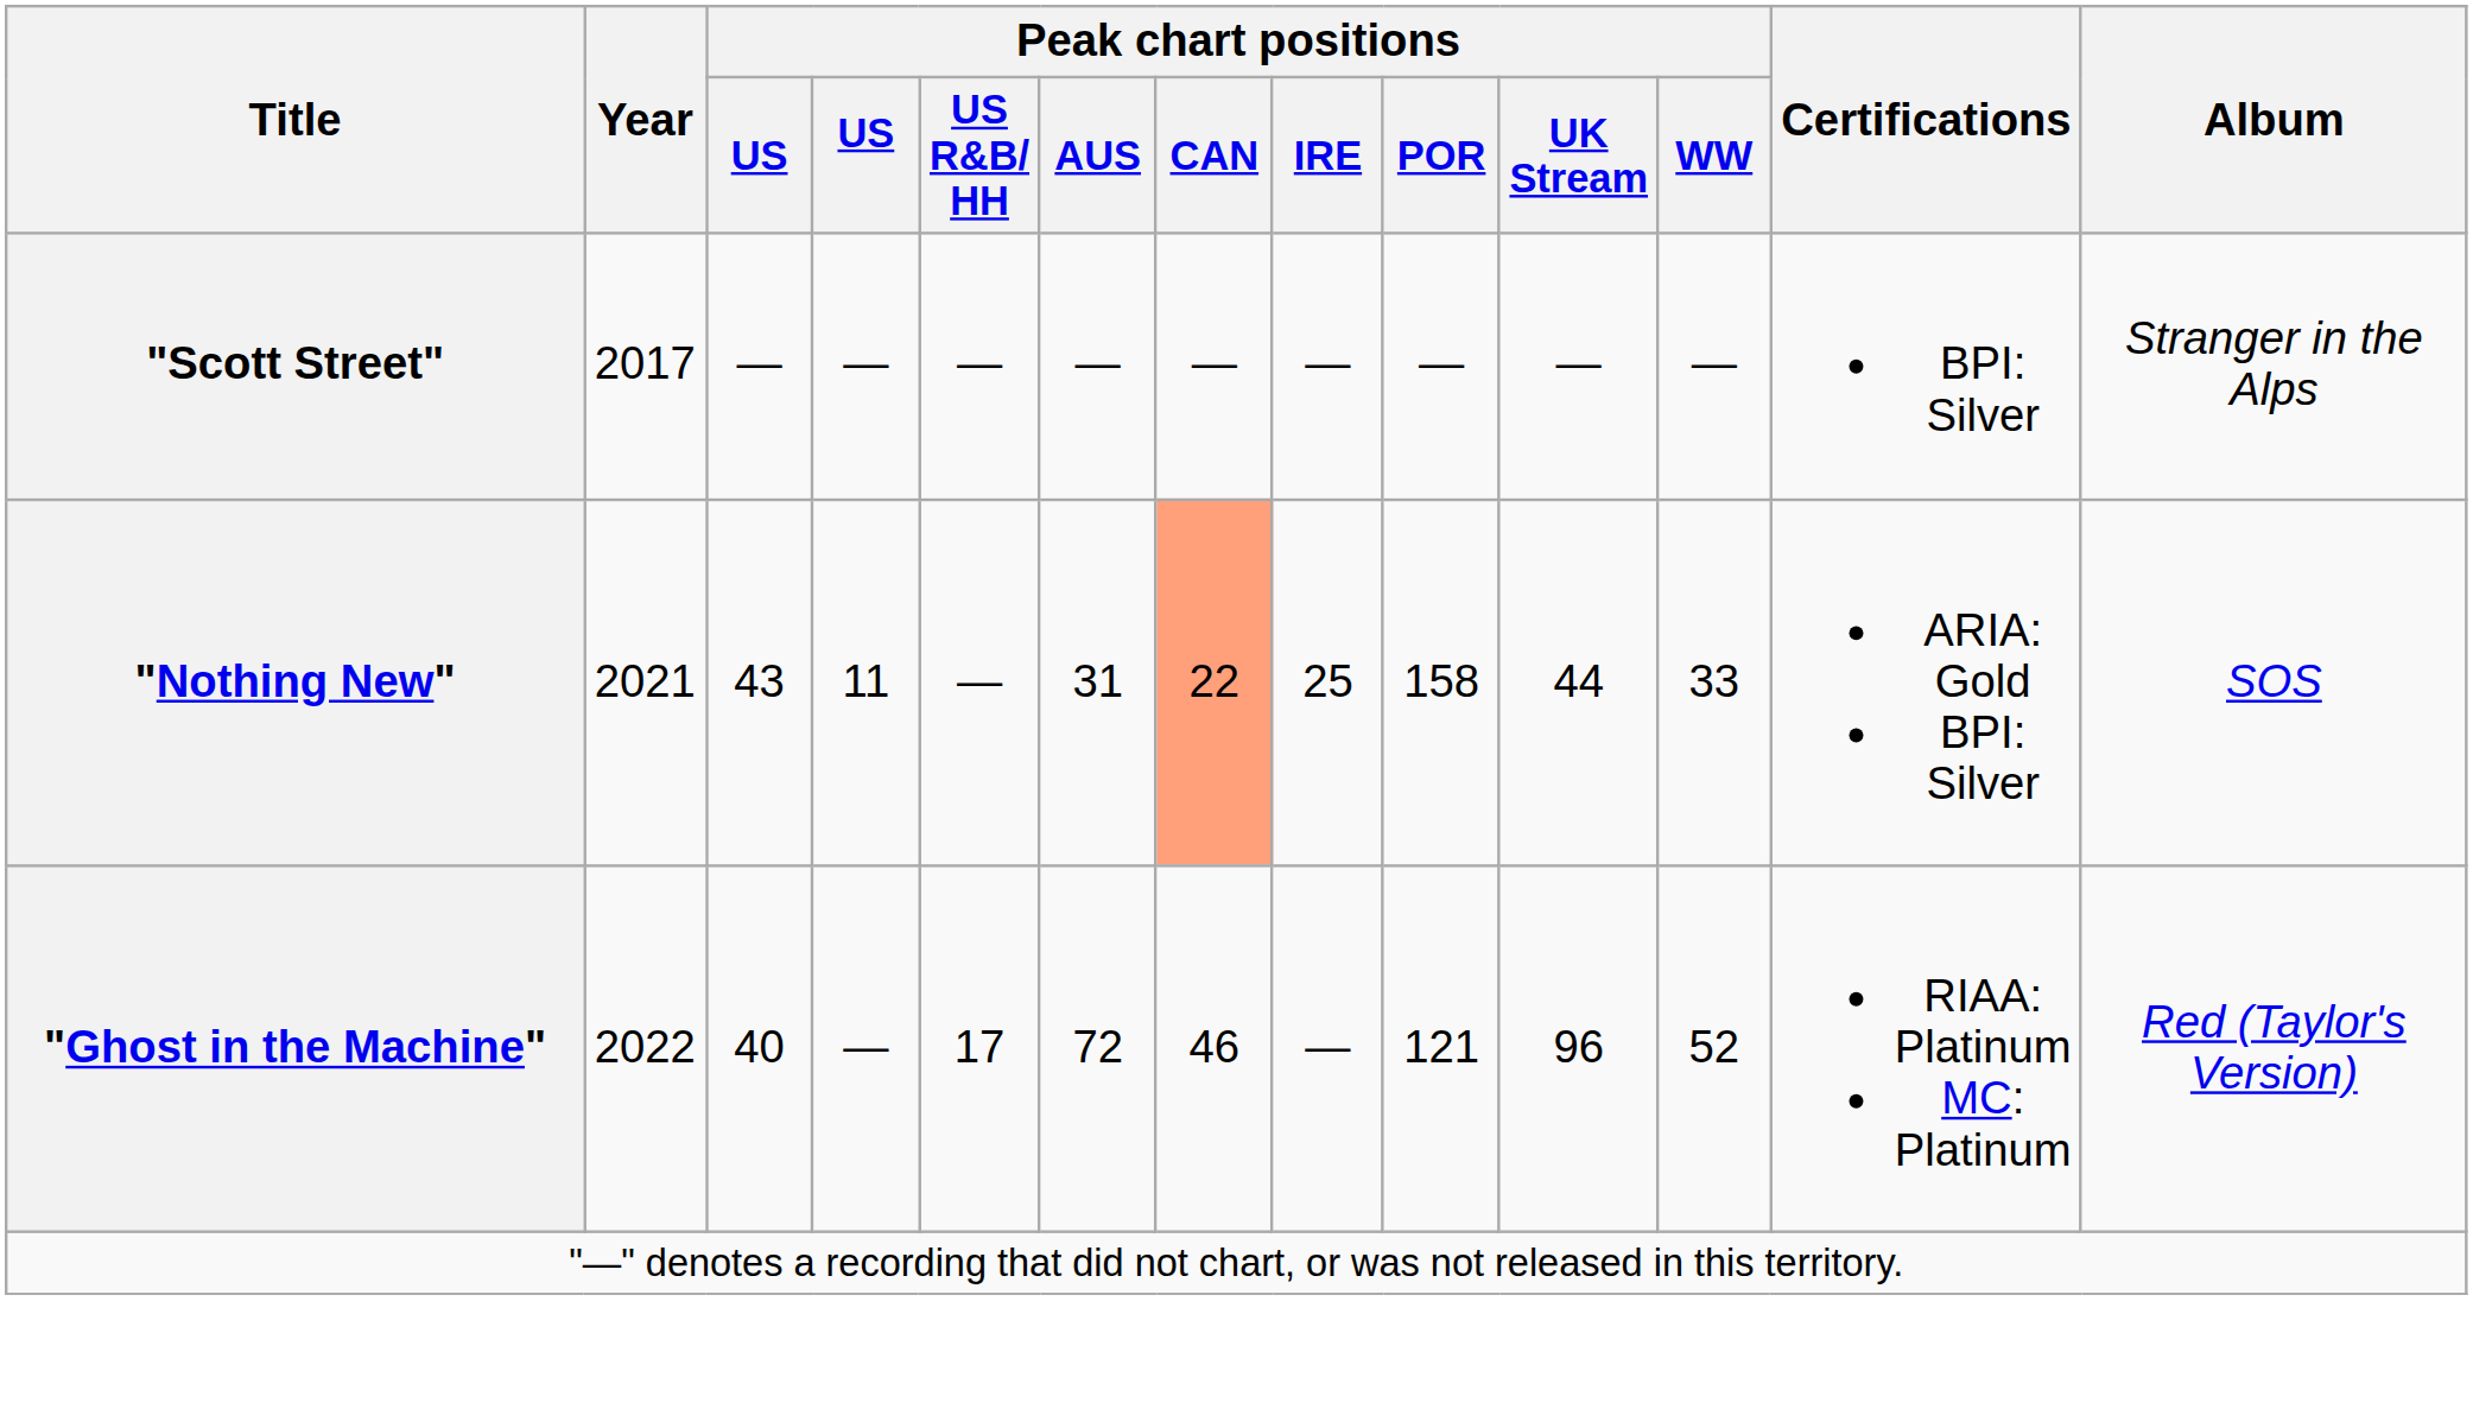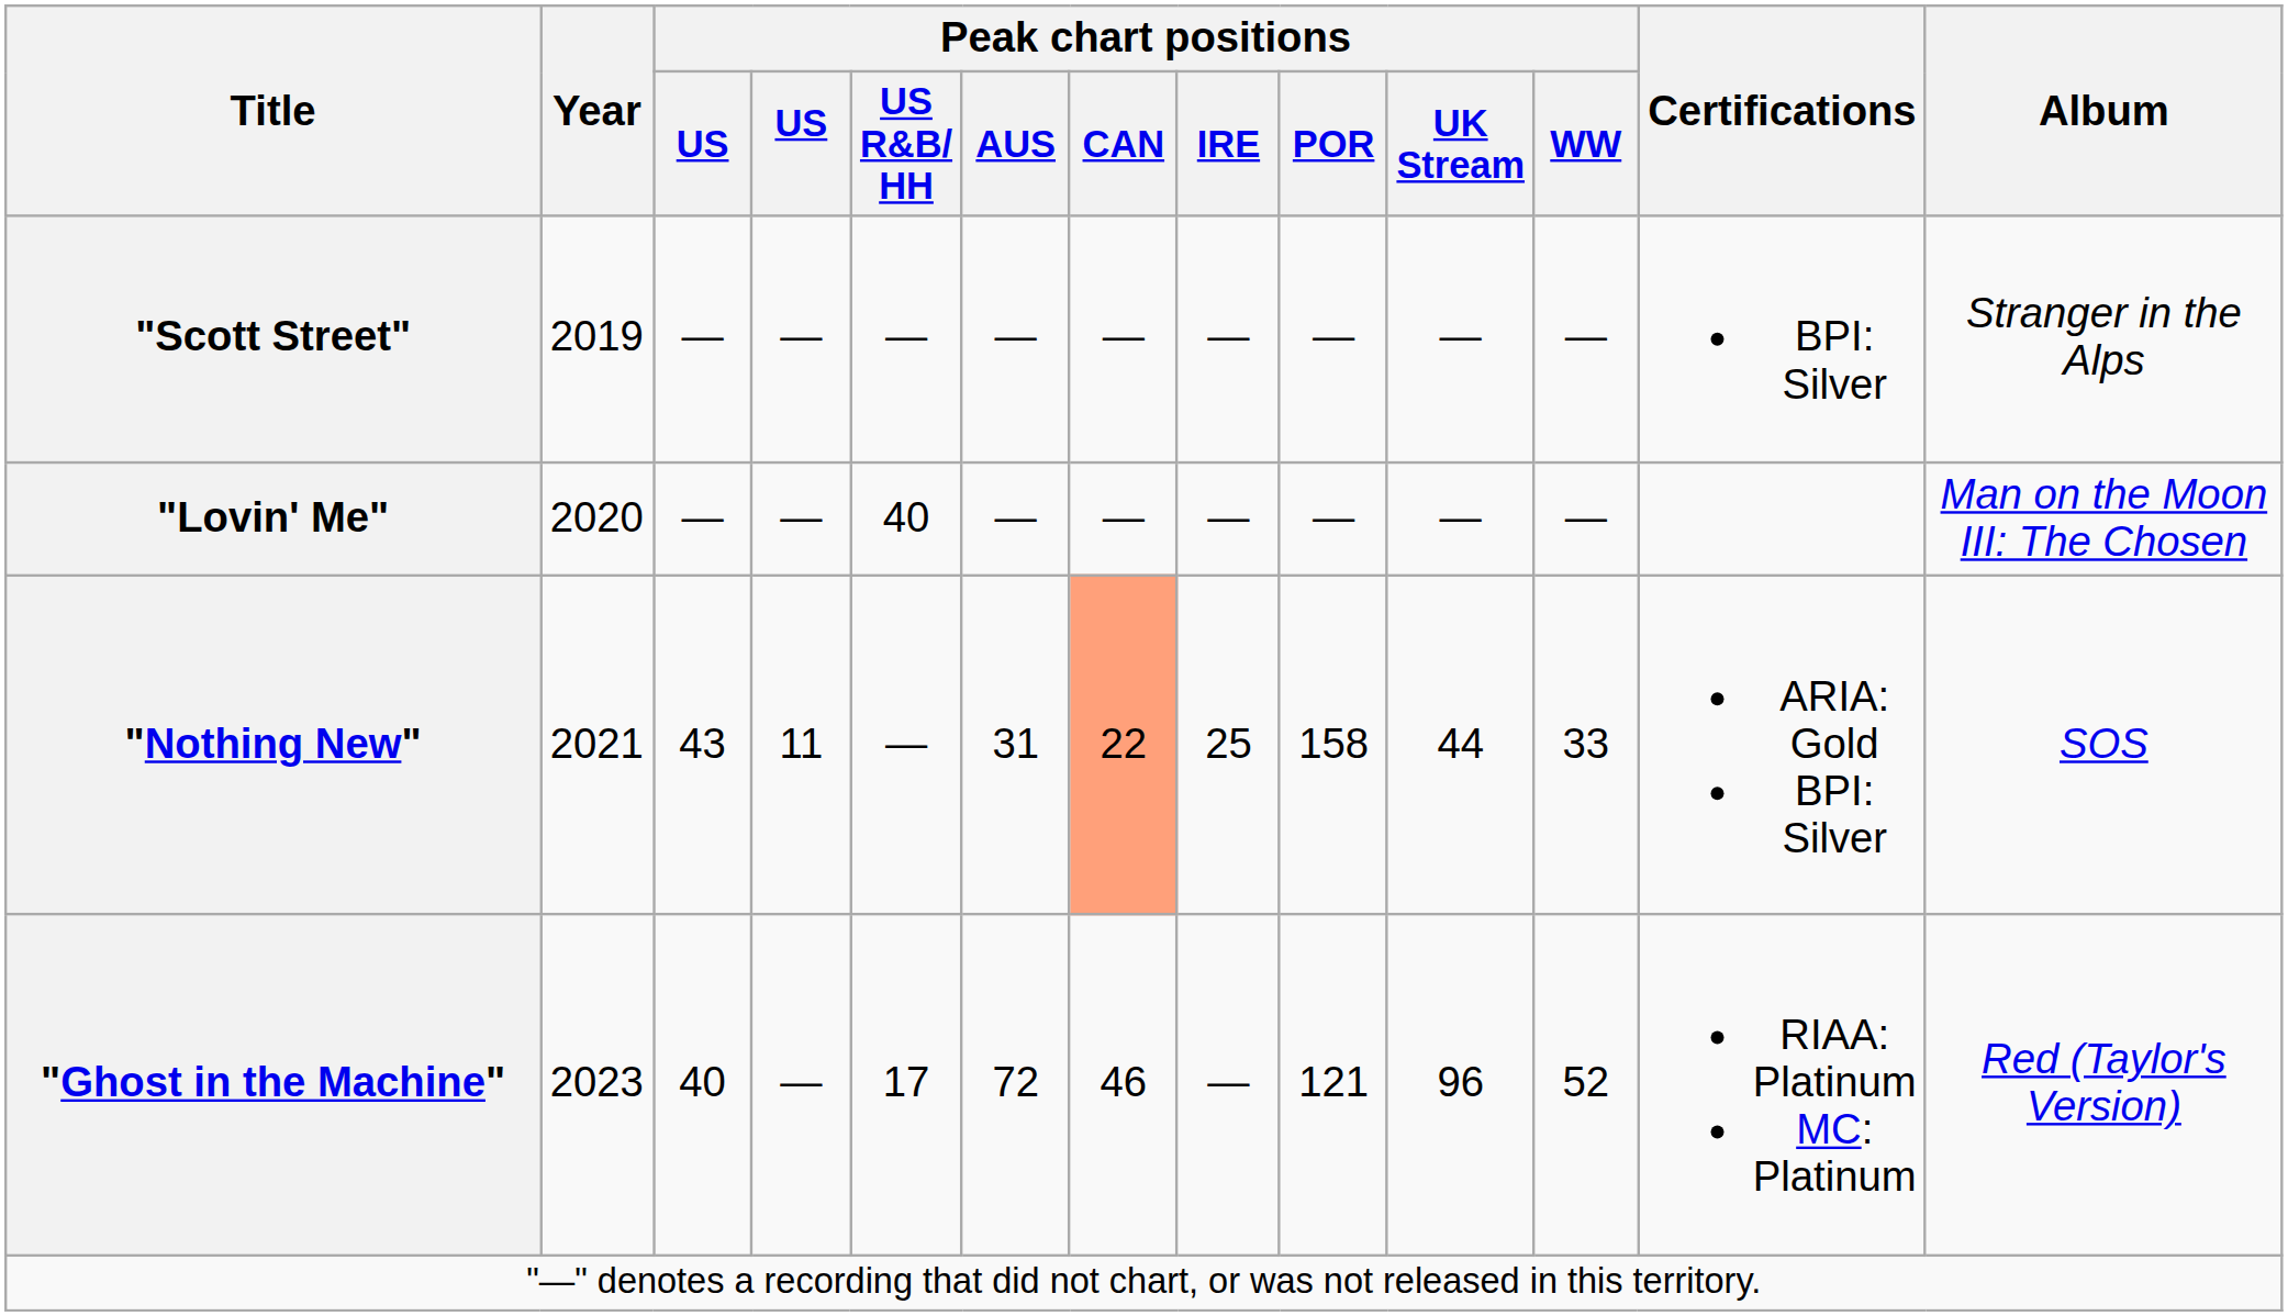 <table class="wikitable plainrowheaders" style="text-align:center;">
 <tr>
 <th scope="col" rowspan="2" style="width:16em;">Title</th>
 <th scope="col" rowspan="2" style="width:1em;">Year</th>
 <th scope="col" colspan="9">Peak chart positions</th>
 <th rowspan="2">Certifications</th>
 <th rowspan="2" scope="col" style="width:10em;">Album</th>
 </tr>
 <tr>
 <th scope="col" style="width:2.5em;font-size:90%;"><a href='#'>US</a><br></th>
 <th scope="col" style="width:2.5em;font-size:90%;"><a href='#'>US<br></a><br></th>
 <th scope="col" style="width:2.5em;font-size:90%;"><a href='#'>US<br>R&B/<br>HH</a><br></th>
 <th scope="col" style="width:2.5em;font-size:90%;"><a href='#'>AUS</a><br></th>
 <th scope="col" style="width:2.5em;font-size:90%;"><a href='#'>CAN</a><br></th>
 <th scope="col" style="width:2.5em;font-size:90%;"><a href='#'>IRE</a><br></th>
 <th scope="col" style="width:2.5em;font-size:90%;"><a href='#'>POR</a><br></th>
 <th scope="col" style="width:2.5em;font-size:90%;"><a href='#'>UK<br>Stream</a><br></th>
 <th scope="col" style="width:2.5em;font-size:90%;"><a href='#'>WW</a><br></th>
 </tr>
 <tr>
 <th scope="row">"Scott Street"</th>
-<td>2017</td>
+<td>2019</td>
 <td>—</td>
 <td>—</td>
 <td>—</td>
 <td>—</td>
 <td>—</td>
 <td>—</td>
 <td>—</td>
 <td>—</td>
 <td>—</td>
 <td><br><ul><li>BPI: Silver</li></ul></td>
 <td><em>Stranger in the Alps</em></td>
+</tr>
+<tr>
+<th scope="row">"Lovin' Me"<br></th>
+<td>2020</td>
+<td>—</td>
+<td>—</td>
+<td>40</td>
+<td>—</td>
+<td>—</td>
+<td>—</td>
+<td>—</td>
+<td>—</td>
+<td>—</td>
+<td></td>
+<td><em><a href='#'>Man on the Moon III: The Chosen</a></em></td>
 </tr>
 <tr>
 <th scope="row">"<a href='#'>Nothing New</a>"<br></th>
 <td>2021</td>
 <td>43</td>
 <td>11</td>
 <td>—</td>
 <td>31</td>
 <td style="background: lightsalmon;">22</td>
 <td>25</td>
 <td>158</td>
 <td>44</td>
 <td>33</td>
 <td><br><ul><li>ARIA: Gold</li><li>BPI: Silver</li></ul></td>
 <td><em><a href='#'>SOS</a></em></td>
 </tr>
 <tr>
 <th scope="row">"<a href='#'>Ghost in the Machine</a>"<br></th>
-<td>2022</td>
+<td>2023</td>
 <td>40</td>
 <td>—</td>
 <td>17</td>
 <td>72</td>
 <td>46</td>
 <td>—</td>
 <td>121</td>
 <td>96</td>
 <td>52</td>
 <td><br><ul><li>RIAA: Platinum</li><li><a href='#'>MC</a>: Platinum</li></ul></td>
 <td><em><a href='#'>Red (Taylor's Version)</a></em></td>
 </tr>
 <tr>
 <td colspan="13" style="font-size:85%;">"—" denotes a recording that did not chart, or was not released in this territory.</td>
 </tr>
 </table>
